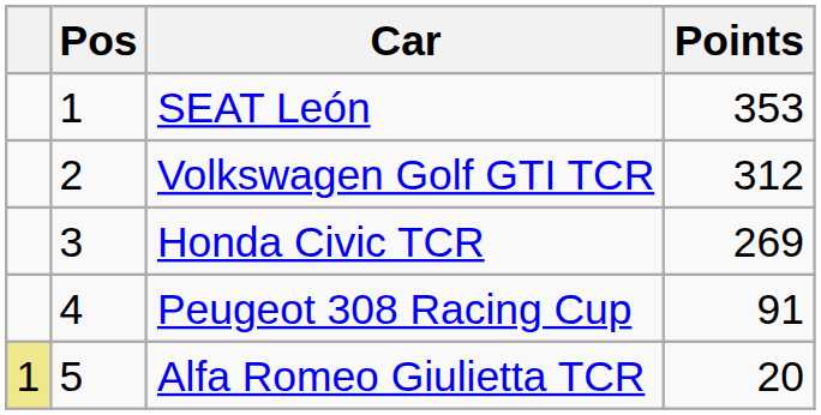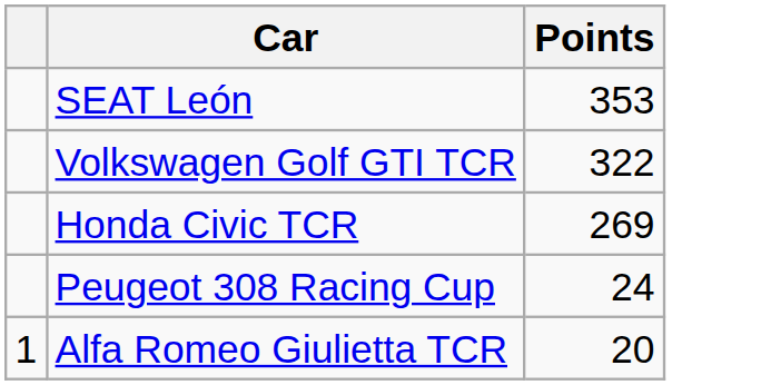 <table class="wikitable" style="font-size: 95%;">
 <tr>
 <th></th>
-<th>Pos</th>
 <th>Car</th>
 <th>Points</th>
 </tr>
 <tr>
 <td align="left"></td>
-<td>1</td>
 <td><a href='#'>SEAT León</a></td>
 <td align="right">353</td>
 </tr>
 <tr>
 <td align="left"></td>
-<td>2</td>
 <td><a href='#'>Volkswagen Golf GTI TCR</a></td>
-<td align="right">312</td>
+<td align="right">322</td>
 </tr>
 <tr>
 <td align="left"></td>
-<td>3</td>
 <td><a href='#'>Honda Civic TCR</a></td>
 <td align="right">269</td>
 </tr>
 <tr>
 <td align="left"></td>
-<td>4</td>
 <td><a href='#'>Peugeot 308 Racing Cup</a></td>
-<td align="right">91</td>
+<td align="right">24</td>
 </tr>
 <tr>
-<td align="left" style="background: khaki;"> 1</td>
-<td>5</td>
+<td align="left"> 1</td>
 <td><a href='#'>Alfa Romeo Giulietta TCR</a></td>
 <td align="right">20</td>
 </tr>
 </table>
